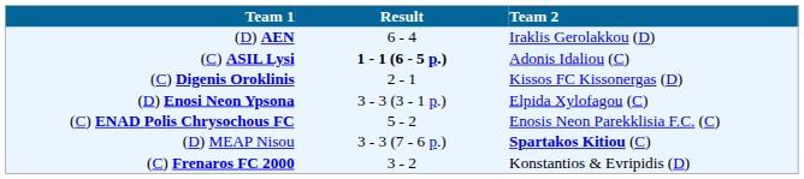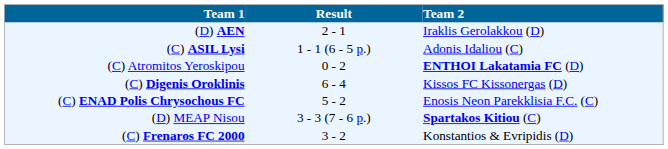 <table cellspacing="0" style="background: #EBF5FF; border: 1px #aaa solid; border-collapse: collapse; font-size: 95%; margin: 1em auto;" width=60%>
 <tr bgcolor=#006699 style="color:white;">
 <th width=30% align="right">Team 1</th>
 <th width=22% align="center">Result</th>
 <th width=30% align="left">Team 2</th>
 </tr>
 <tr>
 <td align=right>(<a href='#'>D</a>) <strong><a href='#'>AEN</a></strong></td>
-<td align=center>6 - 4</td>
+<td align=center>2 - 1</td>
 <td align=left><a href='#'>Iraklis Gerolakkou</a> (<a href='#'>D</a>)</td>
 </tr>
 <tr>
 <td align=right>(<a href='#'>C</a>) <strong><a href='#'>ASIL Lysi</a></strong></td>
-<td align=center><strong>1 - 1 (6 - 5 <a href='#'>p</a>.)</strong></td>
+<td align=center>1 - 1 (6 - 5 <a href='#'>p</a>.)</td>
 <td align=left><a href='#'>Adonis Idaliou</a> (<a href='#'>C</a>)</td>
 </tr>
 <tr>
-<td align=right>(<a href='#'>C</a>) <strong><a href='#'>Digenis Oroklinis</a></strong></td>
-<td align=center>2 - 1</td>
-<td align=left><a href='#'>Kissos FC Kissonergas</a> (<a href='#'>D</a>)</td>
+<td align=right>(<a href='#'>C</a>) <a href='#'>Atromitos Yeroskipou</a></td>
+<td align=center>0 - 2</td>
+<td align=left><strong><a href='#'>ENTHOI Lakatamia FC</a></strong> (<a href='#'>D</a>)</td>
 </tr>
 <tr>
-<td align=right>(<a href='#'>D</a>) <strong><a href='#'>Enosi Neon Ypsona</a></strong></td>
-<td align=center>3 - 3 (3 - 1 <a href='#'>p</a>.)</td>
-<td align=left><a href='#'>Elpida Xylofagou</a> (<a href='#'>C</a>)</td>
+<td align=right>(<a href='#'>C</a>) <strong><a href='#'>Digenis Oroklinis</a></strong></td>
+<td align=center>6 - 4</td>
+<td align=left><a href='#'>Kissos FC Kissonergas</a> (<a href='#'>D</a>)</td>
 </tr>
 <tr>
 <td align=right>(<a href='#'>C</a>) <strong><a href='#'>ENAD Polis Chrysochous FC</a></strong></td>
 <td align=center>5 - 2</td>
 <td align=left><a href='#'>Enosis Neon Parekklisia F.C.</a> (<a href='#'>C</a>)</td>
 </tr>
 <tr>
 <td align=right>(<a href='#'>D</a>) <a href='#'>MEAP Nisou</a></td>
 <td align=center>3 - 3 (7 - 6 <a href='#'>p</a>.)</td>
 <td align=left><strong><a href='#'>Spartakos Kitiou</a></strong> (<a href='#'>C</a>)</td>
 </tr>
 <tr>
 <td align=right>(<a href='#'>C</a>) <strong><a href='#'>Frenaros FC 2000</a></strong></td>
 <td align=center>3 - 2</td>
 <td align=left>Konstantios & Evripidis (<a href='#'>D</a>)</td>
 </tr>
 <tr>
 </tr>
 </table>
